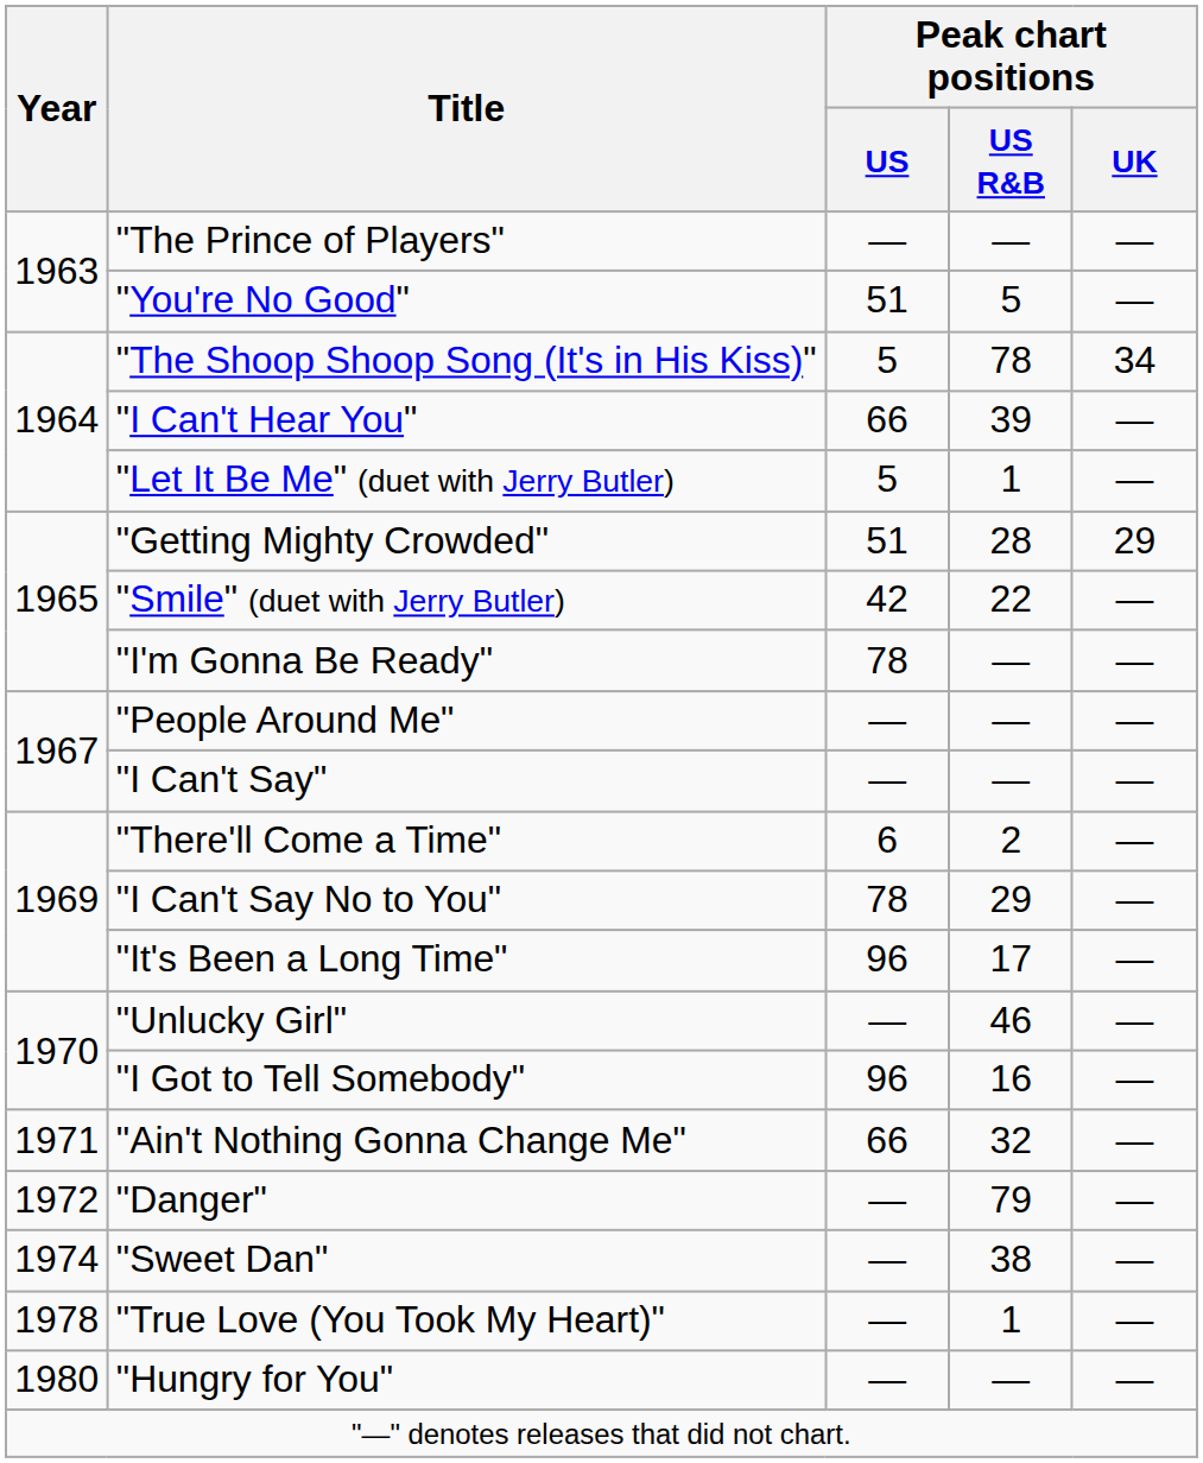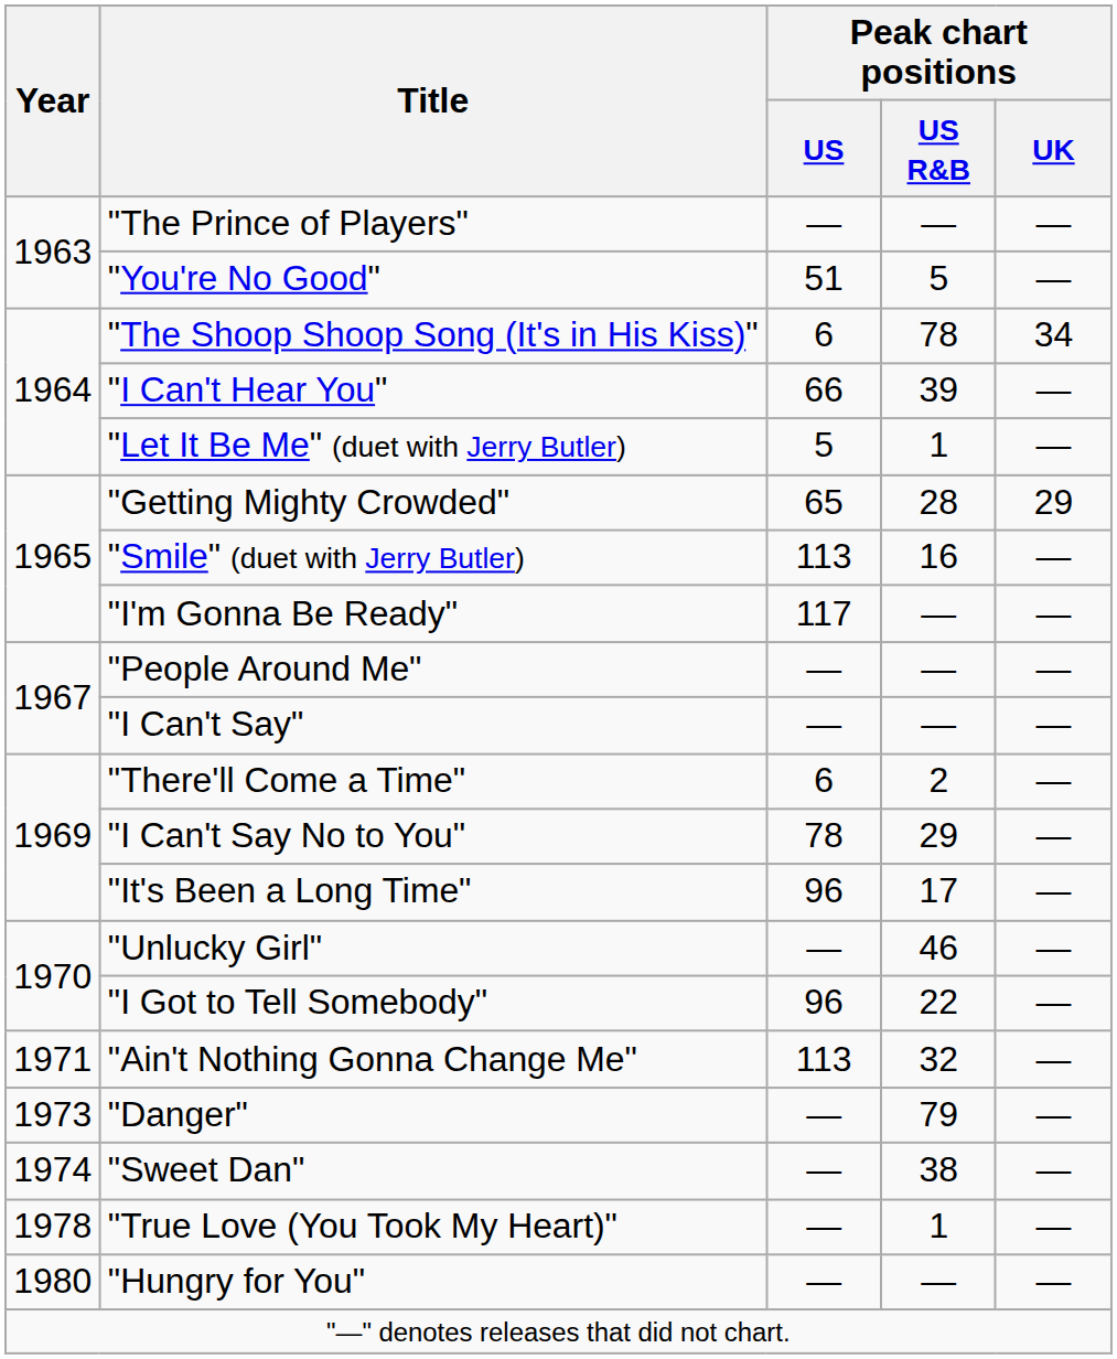 <table class="wikitable">
 <tr>
 <th rowspan="2">Year</th>
 <th rowspan="2">Title</th>
 <th colspan="4">Peak chart positions</th>
 </tr>
 <tr>
 <th style="width:45px;"><small><a href='#'>US</a></small><br></th>
 <th style="width:45px;"><small><a href='#'>US R&B</a></small><br></th>
 <th style="width:45px;"><small><a href='#'>UK</a></small><br></th>
 </tr>
 <tr>
 <td rowspan="2">1963</td>
 <td>"The Prince of Players"</td>
 <td align=center>—</td>
 <td align=center>—</td>
 <td align=center>—</td>
 </tr>
 <tr>
 <td>"<a href='#'>You're No Good</a>"</td>
 <td align=center>51</td>
 <td align=center>5</td>
 <td align=center>—</td>
 </tr>
 <tr>
 <td rowspan="3">1964</td>
 <td>"<a href='#'>The Shoop Shoop Song (It's in His Kiss)</a>"</td>
-<td align=center>5</td>
+<td align=center>6</td>
 <td align=center>78</td>
 <td align=center>34</td>
 </tr>
 <tr>
 <td>"<a href='#'>I Can't Hear You</a>"</td>
 <td align=center>66</td>
 <td align=center>39</td>
 <td align=center>—</td>
 </tr>
 <tr>
 <td>"<a href='#'>Let It Be Me</a>" <small>(duet with <a href='#'>Jerry Butler</a>)</small></td>
 <td align=center>5</td>
 <td align=center>1</td>
 <td align=center>—</td>
 </tr>
 <tr>
 <td rowspan="3">1965</td>
 <td>"Getting Mighty Crowded"</td>
-<td align=center>51</td>
+<td align=center>65</td>
 <td align=center>28</td>
 <td align=center>29</td>
 </tr>
 <tr>
 <td>"<a href='#'>Smile</a>" <small>(duet with <a href='#'>Jerry Butler</a>)</small></td>
-<td align=center>42</td>
-<td align=center>22</td>
+<td align=center>113</td>
+<td align=center>16</td>
 <td align=center>—</td>
 </tr>
 <tr>
 <td>"I'm Gonna Be Ready"</td>
-<td align=center>78</td>
+<td align=center>117</td>
 <td align=center>—</td>
 <td align=center>—</td>
 </tr>
 <tr>
 <td rowspan="2">1967</td>
 <td>"People Around Me"</td>
 <td align=center>—</td>
 <td align=center>—</td>
 <td align=center>—</td>
 </tr>
 <tr>
 <td>"I Can't Say"</td>
 <td align=center>—</td>
 <td align=center>—</td>
 <td align=center>—</td>
 </tr>
 <tr>
 <td rowspan="3">1969</td>
 <td>"There'll Come a Time"</td>
 <td align=center>6</td>
 <td align=center>2</td>
 <td align=center>—</td>
 </tr>
 <tr>
 <td>"I Can't Say No to You"</td>
 <td align=center>78</td>
 <td align=center>29</td>
 <td align=center>—</td>
 </tr>
 <tr>
 <td>"It's Been a Long Time"</td>
 <td align=center>96</td>
 <td align=center>17</td>
 <td align=center>—</td>
 </tr>
 <tr>
 <td rowspan="2">1970</td>
 <td>"Unlucky Girl"</td>
 <td align=center>—</td>
 <td align=center>46</td>
 <td align=center>—</td>
 </tr>
 <tr>
 <td>"I Got to Tell Somebody"</td>
 <td align=center>96</td>
-<td align=center>16</td>
+<td align=center>22</td>
 <td align=center>—</td>
 </tr>
 <tr>
 <td>1971</td>
 <td>"Ain't Nothing Gonna Change Me"</td>
-<td align=center>66</td>
+<td align=center>113</td>
 <td align=center>32</td>
 <td align=center>—</td>
 </tr>
 <tr>
-<td>1972</td>
+<td>1973</td>
 <td>"Danger"</td>
 <td align=center>—</td>
 <td align=center>79</td>
 <td align=center>—</td>
 </tr>
 <tr>
 <td>1974</td>
 <td>"Sweet Dan"</td>
 <td align=center>—</td>
 <td align=center>38</td>
 <td align=center>—</td>
 </tr>
 <tr>
 <td>1978</td>
 <td>"True Love (You Took My Heart)"</td>
 <td align=center>—</td>
 <td align=center>1</td>
 <td align=center>—</td>
 </tr>
 <tr>
 <td>1980</td>
 <td>"Hungry for You"</td>
 <td align=center>—</td>
 <td align=center>—</td>
 <td align=center>—</td>
 </tr>
 <tr>
 <td colspan="6" style="text-align:center; font-size:9pt;">"—" denotes releases that did not chart.</td>
 </tr>
 </table>
